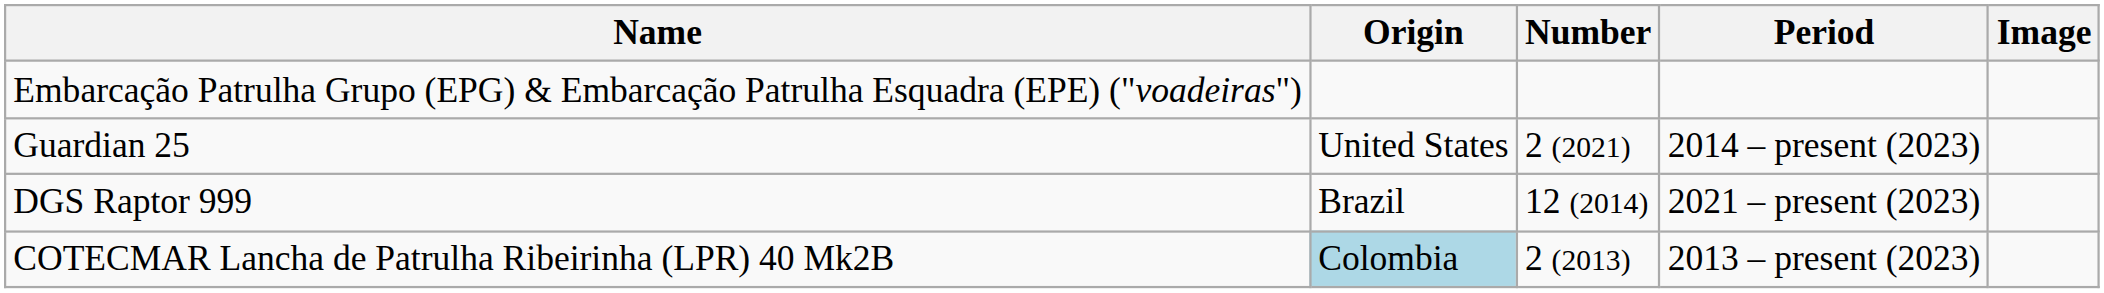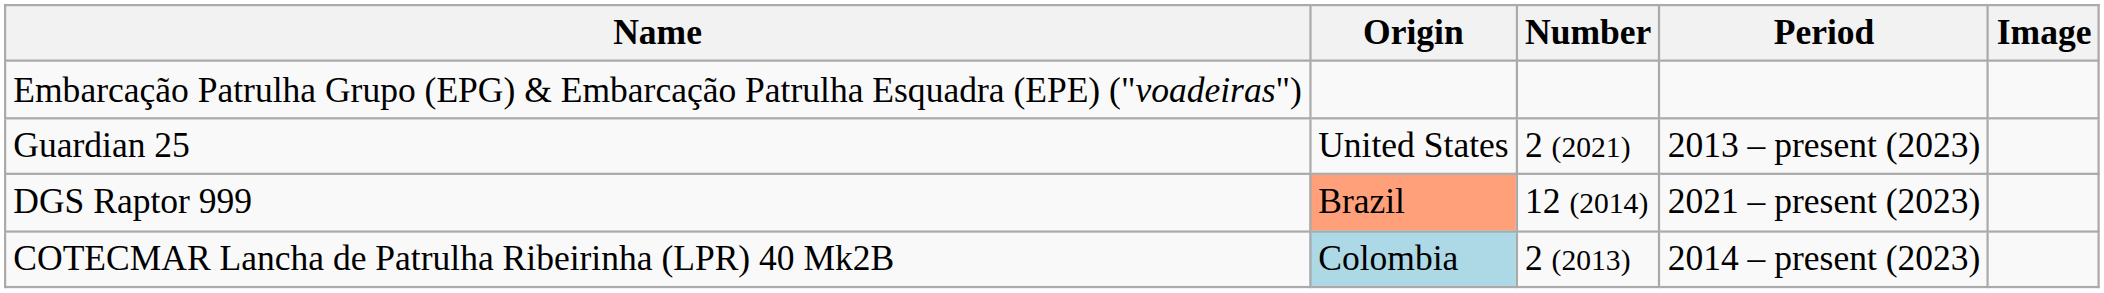 <table class="wikitable mw-collapsible mw-collapsed">
 <tr>
 <th>Name</th>
 <th>Origin</th>
 <th>Number</th>
 <th>Period</th>
 <th>Image</th>
 </tr>
 <tr>
 <td>Embarcação Patrulha Grupo (EPG) & Embarcação Patrulha Esquadra (EPE) ("<em>voadeiras</em>")</td>
 <td></td>
 <td></td>
 <td></td>
 <td><br></td>
 </tr>
 <tr>
 <td>Guardian 25</td>
 <td>United States</td>
 <td>2 <small>(2021)</small></td>
-<td>2014 – present (2023)</td>
+<td>2013 – present (2023)</td>
 <td></td>
 </tr>
 <tr>
 <td>DGS Raptor 999</td>
-<td>Brazil</td>
+<td style="background: lightsalmon;">Brazil</td>
 <td>12 <small>(2014)</small></td>
 <td>2021 – present (2023)</td>
 <td></td>
 </tr>
 <tr>
 <td>COTECMAR Lancha de Patrulha Ribeirinha (LPR) 40 Mk2B</td>
 <td style="background: lightblue;">Colombia</td>
 <td>2 <small>(2013)</small></td>
-<td>2013 – present (2023)</td>
+<td>2014 – present (2023)</td>
 <td><br></td>
 </tr>
 </table>
